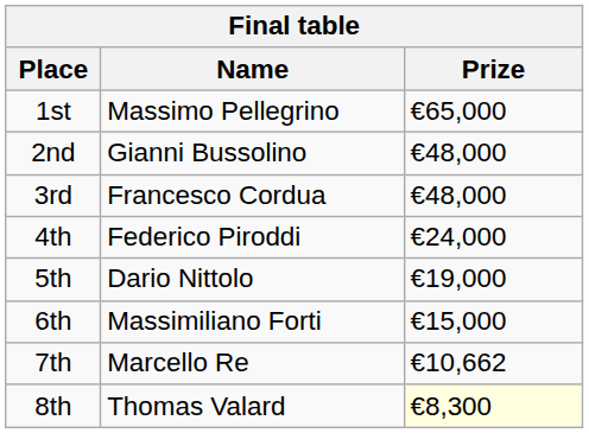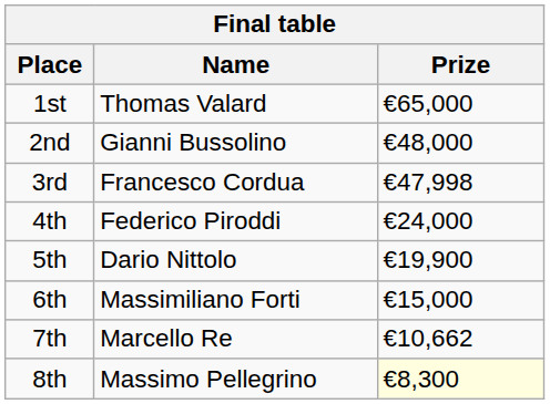 <table class="wikitable">
 <tr>
 <th colspan="3">Final table</th>
 </tr>
 <tr>
 <th style="width:50px;">Place</th>
 <th style="width:175px;">Name</th>
 <th style="width:100px;">Prize</th>
 </tr>
 <tr>
 <td style="text-align:center;">1st</td>
-<td> Massimo Pellegrino</td>
+<td> Thomas Valard</td>
 <td>€65,000</td>
 </tr>
 <tr>
 <td style="text-align:center;">2nd</td>
 <td> Gianni Bussolino</td>
 <td>€48,000</td>
 </tr>
 <tr>
 <td style="text-align:center;">3rd</td>
 <td> Francesco Cordua</td>
-<td>€48,000</td>
+<td>€47,998</td>
 </tr>
 <tr>
 <td style="text-align:center;">4th</td>
 <td> Federico Piroddi</td>
 <td>€24,000</td>
 </tr>
 <tr>
 <td style="text-align:center;">5th</td>
 <td> Dario Nittolo</td>
-<td>€19,000</td>
+<td>€19,900</td>
 </tr>
 <tr>
 <td style="text-align:center;">6th</td>
 <td> Massimiliano Forti</td>
 <td>€15,000</td>
 </tr>
 <tr>
 <td style="text-align:center;">7th</td>
 <td> Marcello Re</td>
 <td>€10,662</td>
 </tr>
 <tr>
 <td style="text-align:center;">8th</td>
-<td> Thomas Valard</td>
+<td> Massimo Pellegrino</td>
 <td style="background: lightyellow;">€8,300</td>
 </tr>
 </table>
